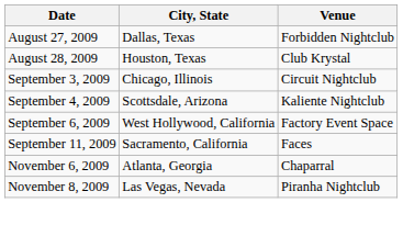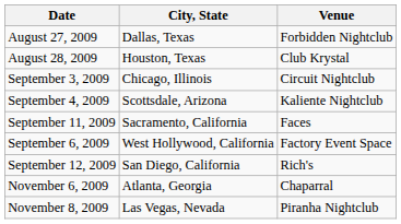 <table class="wikitable">
 <tr>
 <th>Date</th>
 <th>City, State</th>
 <th>Venue</th>
 </tr>
 <tr>
 <td>August 27, 2009</td>
 <td>Dallas, Texas</td>
 <td>Forbidden Nightclub</td>
 </tr>
 <tr>
 <td>August 28, 2009</td>
 <td>Houston, Texas</td>
 <td>Club Krystal</td>
 </tr>
 <tr>
 <td>September 3, 2009</td>
 <td>Chicago, Illinois</td>
 <td>Circuit Nightclub</td>
 </tr>
 <tr>
 <td>September 4, 2009</td>
 <td>Scottsdale, Arizona</td>
 <td>Kaliente Nightclub</td>
 </tr>
 <tr>
+<td>September 11, 2009</td>
+<td>Sacramento, California</td>
+<td>Faces</td>
+</tr>
+<tr>
 <td>September 6, 2009</td>
 <td>West Hollywood, California</td>
 <td>Factory Event Space</td>
 </tr>
 <tr>
-<td>September 11, 2009</td>
-<td>Sacramento, California</td>
-<td>Faces</td>
+<td>September 12, 2009</td>
+<td>San Diego, California</td>
+<td>Rich's</td>
 </tr>
 <tr>
 <td>November 6, 2009</td>
 <td>Atlanta, Georgia</td>
 <td>Chaparral</td>
 </tr>
 <tr>
 <td>November 8, 2009</td>
 <td>Las Vegas, Nevada</td>
 <td>Piranha Nightclub</td>
 </tr>
 </table>
